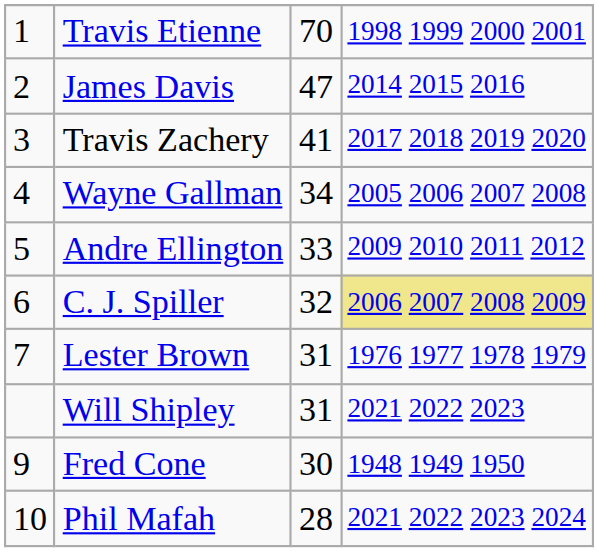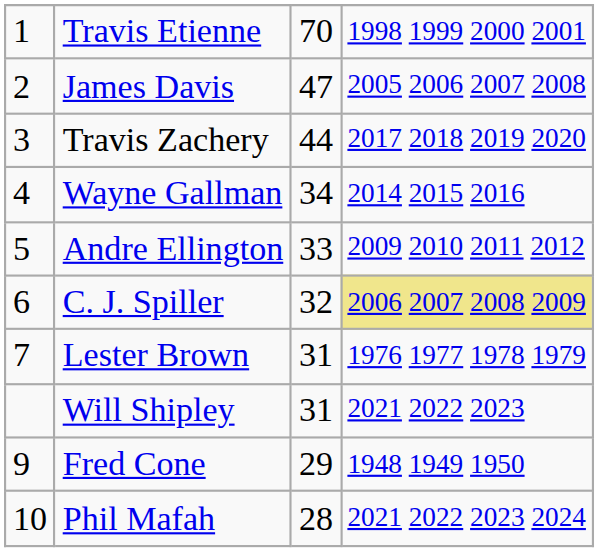 <table class="wikitable">
 <tr>
 </tr>
 <tr>
 <td>1</td>
 <td><a href='#'>Travis Etienne</a></td>
 <td>70</td>
 <td style="font-size:80%;"><a href='#'>1998</a> <a href='#'>1999</a> <a href='#'>2000</a> <a href='#'>2001</a></td>
 </tr>
 <tr>
 <td>2</td>
 <td><a href='#'>James Davis</a></td>
 <td>47</td>
-<td style="font-size:80%;"><a href='#'>2014</a> <a href='#'>2015</a> <a href='#'>2016</a></td>
+<td style="font-size:80%;"><a href='#'>2005</a> <a href='#'>2006</a> <a href='#'>2007</a> <a href='#'>2008</a></td>
 </tr>
 <tr>
 <td>3</td>
 <td>Travis Zachery</td>
-<td>41</td>
+<td>44</td>
 <td style="font-size:80%;"><a href='#'>2017</a> <a href='#'>2018</a> <a href='#'>2019</a> <a href='#'>2020</a></td>
 </tr>
 <tr>
 <td>4</td>
 <td><a href='#'>Wayne Gallman</a></td>
 <td>34</td>
-<td style="font-size:80%;"><a href='#'>2005</a> <a href='#'>2006</a> <a href='#'>2007</a> <a href='#'>2008</a></td>
+<td style="font-size:80%;"><a href='#'>2014</a> <a href='#'>2015</a> <a href='#'>2016</a></td>
 </tr>
 <tr>
 <td>5</td>
 <td><a href='#'>Andre Ellington</a></td>
 <td>33</td>
 <td style="font-size:80%;"><a href='#'>2009</a> <a href='#'>2010</a> <a href='#'>2011</a> <a href='#'>2012</a></td>
 </tr>
 <tr>
 <td>6</td>
 <td><a href='#'>C. J. Spiller</a></td>
 <td>32</td>
 <td style="background: khaki; font-size:80%;"><a href='#'>2006</a> <a href='#'>2007</a> <a href='#'>2008</a> <a href='#'>2009</a></td>
 </tr>
 <tr>
 <td>7</td>
 <td><a href='#'>Lester Brown</a></td>
 <td>31</td>
 <td style="font-size:80%;"><a href='#'>1976</a> <a href='#'>1977</a> <a href='#'>1978</a> <a href='#'>1979</a></td>
 </tr>
 <tr>
 <td></td>
 <td><a href='#'>Will Shipley</a></td>
 <td>31</td>
 <td style="font-size:80%;"><a href='#'>2021</a> <a href='#'>2022</a> <a href='#'>2023</a></td>
 </tr>
 <tr>
 <td>9</td>
 <td><a href='#'>Fred Cone</a></td>
-<td>30</td>
+<td>29</td>
 <td style="font-size:80%;"><a href='#'>1948</a> <a href='#'>1949</a> <a href='#'>1950</a></td>
 </tr>
 <tr>
 <td>10</td>
 <td><a href='#'>Phil Mafah</a></td>
 <td>28</td>
 <td style="font-size:80%;"><a href='#'>2021</a> <a href='#'>2022</a> <a href='#'>2023</a> <a href='#'>2024</a></td>
 </tr>
 </table>
